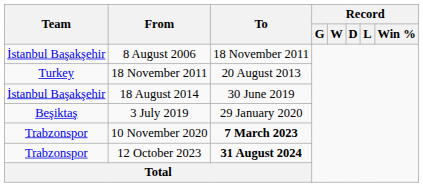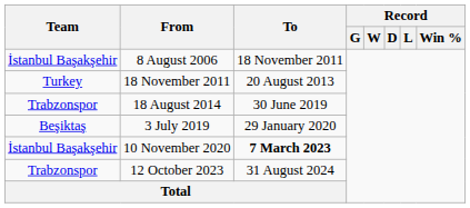 <table class="wikitable" style="text-align: center">
 <tr>
 <th rowspan=2>Team</th>
 <th rowspan=2>From</th>
 <th rowspan=2>To</th>
 <th colspan=5>Record</th>
 </tr>
 <tr>
 <th>G</th>
 <th>W</th>
 <th>D</th>
 <th>L</th>
 <th>Win %</th>
 </tr>
 <tr>
 <td><a href='#'>İstanbul Başakşehir</a></td>
 <td>8 August 2006</td>
 <td>18 November 2011<br></td>
 </tr>
 <tr>
 <td><a href='#'>Turkey</a></td>
 <td>18 November 2011</td>
 <td>20 August 2013<br></td>
 </tr>
 <tr>
-<td><a href='#'>İstanbul Başakşehir</a></td>
+<td><a href='#'>Trabzonspor</a></td>
 <td>18 August 2014</td>
 <td>30 June 2019<br></td>
 </tr>
 <tr>
 <td><a href='#'>Beşiktaş</a></td>
 <td>3 July 2019</td>
 <td>29 January 2020<br></td>
 </tr>
 <tr>
-<td><a href='#'>Trabzonspor</a></td>
+<td><a href='#'>İstanbul Başakşehir</a></td>
 <td>10 November 2020</td>
 <td><strong>7 March 2023<br></strong></td>
 </tr>
 <tr>
 <td><a href='#'>Trabzonspor</a></td>
 <td>12 October 2023</td>
-<td><strong>31 August 2024<br></strong></td>
+<td>31 August 2024<br></td>
 </tr>
 <tr>
 <th colspan=3>Total<br></th>
 </tr>
 </table>
